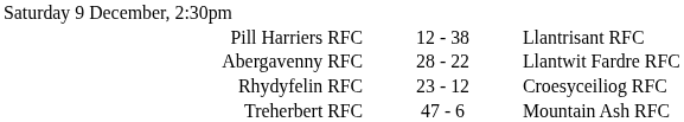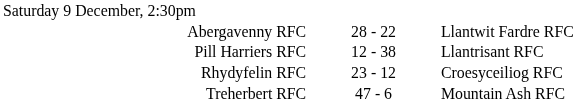 <table style="width:70%;" cellspacing="1">
 <tr>
 <th width=35%></th>
 <th width=15%></th>
 <th></th>
 </tr>
 <tr>
 <td>Saturday 9 December, 2:30pm</td>
 </tr>
 <tr>
+<td align=right>Abergavenny RFC</td>
+<td align=center>28 - 22</td>
+<td>Llantwit Fardre RFC</td>
+</tr>
+<tr>
 <td align=right>Pill Harriers RFC</td>
 <td align=center>12 - 38</td>
 <td>Llantrisant RFC</td>
-</tr>
-<tr>
-<td align=right>Abergavenny RFC</td>
-<td align=center>28 - 22</td>
-<td>Llantwit Fardre RFC</td>
 </tr>
 <tr>
 <td align=right>Rhydyfelin RFC</td>
 <td align=center>23 - 12</td>
 <td>Croesyceiliog RFC</td>
 </tr>
 <tr>
 <td align=right>Treherbert RFC</td>
 <td align=center>47 - 6</td>
 <td>Mountain Ash RFC</td>
 </tr>
 </table>
